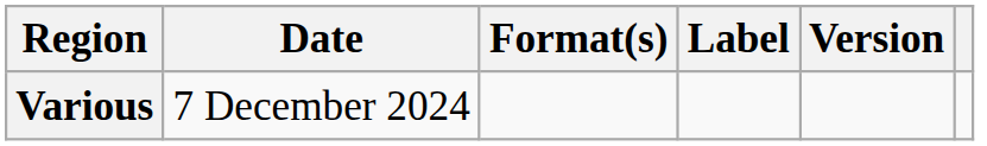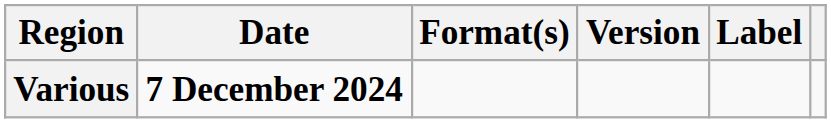 <table class="wikitable plainrowheaders">
 <tr>
 <th scope="col">Region</th>
 <th scope="col">Date</th>
 <th scope="col">Format(s)</th>
+<th scope="col">Version</th>
 <th scope="col">Label</th>
-<th scope="col">Version</th>
 <th scope="col"></th>
 </tr>
 <tr>
 <th scope="row">Various</th>
-<td>7 December 2024</td>
+<td><strong>7 December 2024</strong></td>
 <td></td>
 <td></td>
 <td></td>
 <td></td>
 </tr>
 </table>
